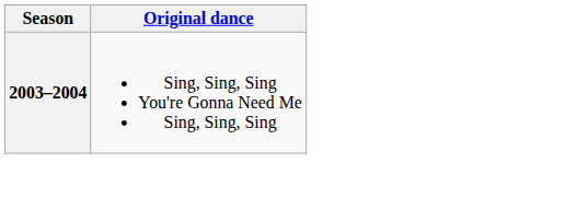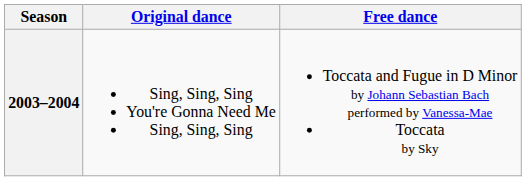 <table class=wikitable style=text-align:center>
 <tr>
 <th>Season</th>
 <th><a href='#'>Original dance</a></th>
+<th><a href='#'>Free dance</a></th>
 </tr>
 <tr>
 <th>2003–2004 <br> </th>
 <td><br><ul><li>Sing, Sing, Sing</li><li>You're Gonna Need Me</li><li>Sing, Sing, Sing</li></ul></td>
+<td><br><ul><li>Toccata and Fugue in D Minor <br><small> by <a href='#'>Johann Sebastian Bach</a> <br> performed by <a href='#'>Vanessa-Mae</a> </small></li><li>Toccata <br><small> by Sky </small></li></ul></td>
 </tr>
 </table>
